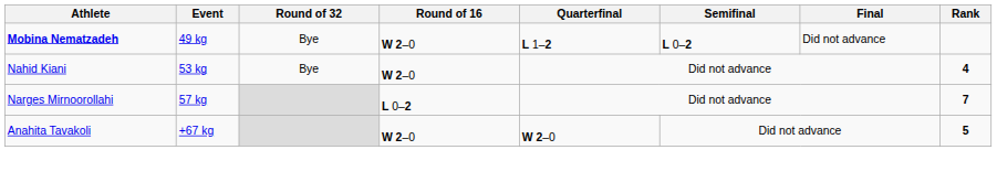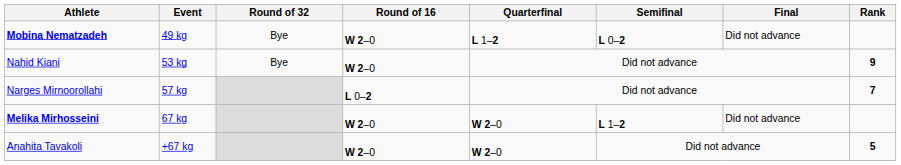 <table class="wikitable" width="98%" style="text-align:left; font-size:90%">
 <tr>
 <th width="11%">Athlete</th>
 <th width="4%">Event</th>
 <th width="9%">Round of 32</th>
 <th width="9%">Round of 16</th>
 <th width="9%">Quarterfinal</th>
 <th width="9%">Semifinal</th>
 <th width="9%">Final</th>
 <th width="3%">Rank</th>
 </tr>
 <tr>
 <td><strong><a href='#'>Mobina Nematzadeh</a></strong></td>
 <td><a href='#'>49 kg</a></td>
 <td align=center>Bye</td>
 <td><br><strong>W</strong> <strong>2</strong>–0</td>
 <td><br><strong>L</strong> 1–<strong>2</strong></td>
 <td><br><strong>L</strong> 0–<strong>2</strong></td>
 <td>Did not advance</td>
 <td align=center></td>
 </tr>
 <tr>
 <td><a href='#'>Nahid Kiani</a></td>
 <td><a href='#'>53 kg</a></td>
 <td align=center>Bye</td>
 <td><br><strong>W</strong> <strong>2</strong>–0</td>
 <td colspan=3 align=center>Did not advance</td>
-<td align=center><strong>4</strong></td>
+<td align=center><strong>9</strong></td>
 </tr>
 <tr>
 <td><a href='#'>Narges Mirnoorollahi</a></td>
 <td><a href='#'>57 kg</a></td>
 <td bgcolor=#DCDCDC></td>
 <td><br><strong>L</strong> 0–<strong>2</strong></td>
 <td colspan=3 align=center>Did not advance</td>
 <td align=center><strong>7</strong></td>
+</tr>
+<tr>
+<td><strong><a href='#'>Melika Mirhosseini</a></strong></td>
+<td><a href='#'>67 kg</a></td>
+<td bgcolor=#DCDCDC></td>
+<td><br><strong>W</strong> <strong>2</strong>–0</td>
+<td><br><strong>W</strong> <strong>2</strong>–0</td>
+<td><br><strong>L</strong> 1–<strong>2</strong></td>
+<td>Did not advance</td>
+<td align=center></td>
 </tr>
 <tr>
 <td><a href='#'>Anahita Tavakoli</a></td>
 <td><a href='#'>+67 kg</a></td>
 <td bgcolor=#DCDCDC></td>
 <td><br><strong>W</strong> <strong>2</strong>–0</td>
 <td><br><strong>W</strong> <strong>2</strong>–0</td>
 <td colspan=2 align=center>Did not advance</td>
 <td align=center><strong>5</strong></td>
 </tr>
 </table>
